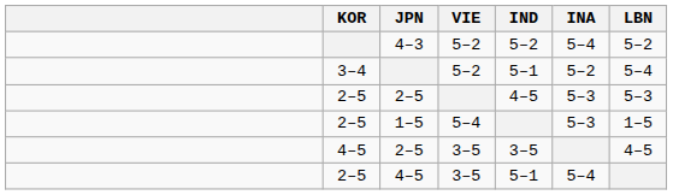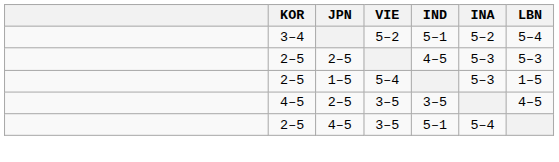 <table class="wikitable" style="text-align:center">
 <tr>
 <th width="250"> </th>
 <th width="40">KOR</th>
 <th width="40">JPN</th>
 <th width="40">VIE</th>
 <th width="40">IND</th>
 <th width="40">INA</th>
 <th width="40">LBN</th>
-</tr>
-<tr>
-<td align=left></td>
-<th></th>
-<td>4–3</td>
-<td>5–2</td>
-<td>5–2</td>
-<td>5–4</td>
-<td>5–2</td>
 </tr>
 <tr>
 <td align=left></td>
 <td>3–4</td>
 <th></th>
 <td>5–2</td>
 <td>5–1</td>
 <td>5–2</td>
 <td>5–4</td>
 </tr>
 <tr>
 <td align=left></td>
 <td>2–5</td>
 <td>2–5</td>
 <th></th>
 <td>4–5</td>
 <td>5–3</td>
 <td>5–3</td>
 </tr>
 <tr>
 <td align=left></td>
 <td>2–5</td>
 <td>1–5</td>
 <td>5–4</td>
 <th></th>
 <td>5–3</td>
 <td>1–5</td>
 </tr>
 <tr>
 <td align=left></td>
 <td>4–5</td>
 <td>2–5</td>
 <td>3–5</td>
 <td>3–5</td>
 <th></th>
 <td>4–5</td>
 </tr>
 <tr>
 <td align=left></td>
 <td>2–5</td>
 <td>4–5</td>
 <td>3–5</td>
 <td>5–1</td>
 <td>5–4</td>
 <th></th>
 </tr>
 </table>
